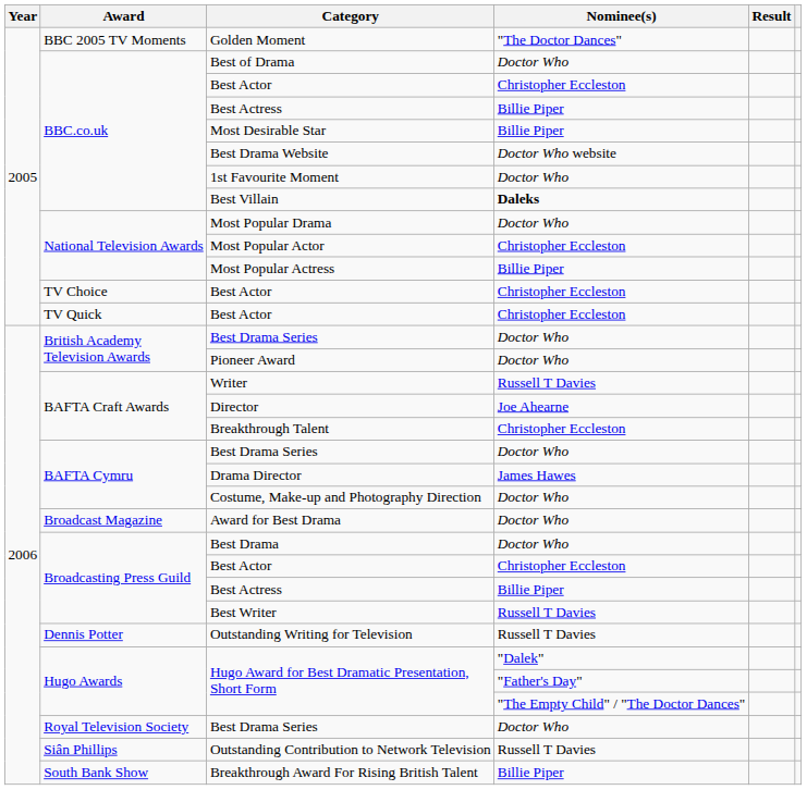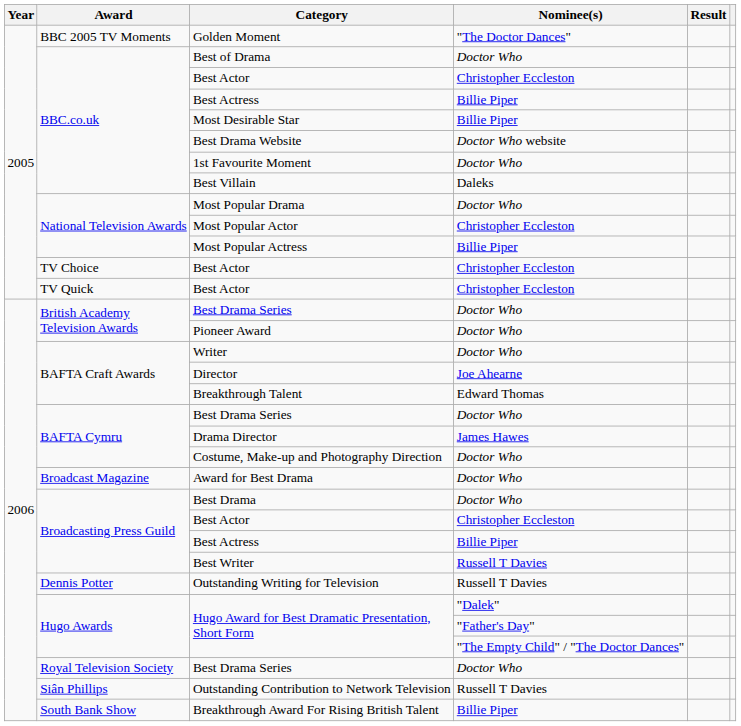 <table class="wikitable sortable">
 <tr>
 <th>Year</th>
 <th>Award</th>
 <th>Category</th>
 <th>Nominee(s)</th>
 <th>Result</th>
 <th></th>
 </tr>
 <tr>
 <td rowspan="13">2005</td>
 <td>BBC 2005 TV Moments</td>
 <td>Golden Moment</td>
 <td>"<a href='#'>The Doctor Dances</a>"</td>
 <td></td>
 <td></td>
 </tr>
 <tr>
 <td rowspan="7"><a href='#'>BBC.co.uk</a></td>
 <td>Best of Drama</td>
 <td><em>Doctor Who</em></td>
 <td></td>
 <td></td>
 </tr>
 <tr>
 <td>Best Actor</td>
 <td><a href='#'>Christopher Eccleston</a></td>
 <td></td>
 <td></td>
 </tr>
 <tr>
 <td>Best Actress</td>
 <td><a href='#'>Billie Piper</a></td>
 <td></td>
 <td></td>
 </tr>
 <tr>
 <td>Most Desirable Star</td>
 <td><a href='#'>Billie Piper</a></td>
 <td></td>
 <td></td>
 </tr>
 <tr>
 <td>Best Drama Website</td>
 <td><em>Doctor Who</em> website</td>
 <td></td>
 <td></td>
 </tr>
 <tr>
 <td>1st Favourite Moment</td>
 <td><em>Doctor Who</em></td>
 <td></td>
 <td></td>
 </tr>
 <tr>
 <td>Best Villain</td>
-<td><strong>Daleks</strong></td>
+<td>Daleks</td>
 <td></td>
 <td></td>
 </tr>
 <tr>
 <td rowspan="3"><a href='#'>National Television Awards</a></td>
 <td>Most Popular Drama</td>
 <td><em>Doctor Who</em></td>
 <td></td>
 <td></td>
 </tr>
 <tr>
 <td>Most Popular Actor</td>
 <td><a href='#'>Christopher Eccleston</a></td>
 <td></td>
 <td></td>
 </tr>
 <tr>
 <td>Most Popular Actress</td>
 <td><a href='#'>Billie Piper</a></td>
 <td></td>
 <td></td>
 </tr>
 <tr>
 <td>TV Choice</td>
 <td>Best Actor</td>
 <td><a href='#'>Christopher Eccleston</a></td>
 <td></td>
 <td></td>
 </tr>
 <tr>
 <td>TV Quick</td>
 <td>Best Actor</td>
 <td><a href='#'>Christopher Eccleston</a></td>
 <td></td>
 <td></td>
 </tr>
 <tr>
 <td rowspan="20">2006</td>
 <td rowspan="2"><a href='#'>British Academy<br>Television Awards</a></td>
 <td><a href='#'>Best Drama Series</a></td>
 <td><em>Doctor Who</em></td>
 <td></td>
 <td></td>
 </tr>
 <tr>
 <td>Pioneer Award</td>
 <td><em>Doctor Who</em></td>
 <td></td>
 <td></td>
 </tr>
 <tr>
 <td rowspan="3">BAFTA Craft Awards</td>
 <td>Writer</td>
-<td><a href='#'>Russell T Davies</a></td>
+<td><em>Doctor Who</em></td>
 <td></td>
 <td></td>
 </tr>
 <tr>
 <td>Director</td>
 <td><a href='#'>Joe Ahearne</a></td>
 <td></td>
 <td></td>
 </tr>
 <tr>
 <td>Breakthrough Talent</td>
-<td><a href='#'>Christopher Eccleston</a></td>
+<td>Edward Thomas</td>
 <td></td>
 <td></td>
 </tr>
 <tr>
 <td rowspan="3"><a href='#'>BAFTA Cymru</a></td>
 <td>Best Drama Series</td>
 <td><em>Doctor Who</em></td>
 <td></td>
 <td></td>
 </tr>
 <tr>
 <td>Drama Director</td>
 <td><a href='#'>James Hawes</a></td>
 <td></td>
 <td></td>
 </tr>
 <tr>
 <td>Costume, Make-up and Photography Direction</td>
 <td><em>Doctor Who</em></td>
 <td></td>
 <td></td>
 </tr>
 <tr>
 <td><a href='#'>Broadcast Magazine</a></td>
 <td>Award for Best Drama</td>
 <td><em>Doctor Who</em></td>
 <td></td>
 <td></td>
 </tr>
 <tr>
 <td rowspan="4"><a href='#'>Broadcasting Press Guild</a></td>
 <td>Best Drama</td>
 <td><em>Doctor Who</em></td>
 <td></td>
 <td></td>
 </tr>
 <tr>
 <td>Best Actor</td>
 <td><a href='#'>Christopher Eccleston</a></td>
 <td></td>
 <td></td>
 </tr>
 <tr>
 <td>Best Actress</td>
 <td><a href='#'>Billie Piper</a></td>
 <td></td>
 <td></td>
 </tr>
 <tr>
 <td>Best Writer</td>
 <td><a href='#'>Russell T Davies</a></td>
 <td></td>
 <td></td>
 </tr>
 <tr>
 <td><a href='#'>Dennis Potter</a></td>
 <td>Outstanding Writing for Television</td>
 <td>Russell T Davies</td>
 <td></td>
 <td></td>
 </tr>
 <tr>
 <td rowspan="3"><a href='#'>Hugo Awards</a></td>
 <td rowspan="3"><a href='#'>Hugo Award for Best Dramatic Presentation,<br>Short Form</a></td>
 <td>"<a href='#'>Dalek</a>"</td>
 <td></td>
 <td></td>
 </tr>
 <tr>
 <td>"<a href='#'>Father's Day</a>"</td>
 <td></td>
 <td></td>
 </tr>
 <tr>
 <td>"<a href='#'>The Empty Child</a>" / "<a href='#'>The Doctor Dances</a>"</td>
 <td></td>
 <td></td>
 </tr>
 <tr>
 <td><a href='#'>Royal Television Society</a></td>
 <td>Best Drama Series</td>
 <td><em>Doctor Who</em></td>
 <td></td>
 <td></td>
 </tr>
 <tr>
 <td><a href='#'>Siân Phillips</a></td>
 <td>Outstanding Contribution to Network Television</td>
 <td>Russell T Davies</td>
 <td></td>
 <td></td>
 </tr>
 <tr>
 <td><a href='#'>South Bank Show</a></td>
 <td>Breakthrough Award For Rising British Talent</td>
 <td><a href='#'>Billie Piper</a></td>
 <td></td>
 <td></td>
 </tr>
 </table>
